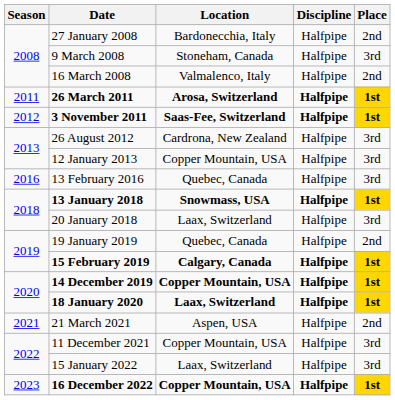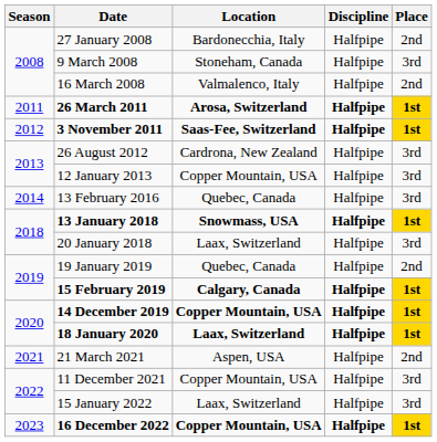 <table class="wikitable">
 <tr>
 <th>Season</th>
 <th>Date</th>
 <th>Location</th>
 <th>Discipline</th>
 <th>Place</th>
 </tr>
 <tr align=center>
 <td align=center rowspan=3><a href='#'>2008</a></td>
 <td align=left>27 January 2008</td>
 <td> Bardonecchia, Italy</td>
 <td>Halfpipe</td>
 <td>2nd</td>
 </tr>
 <tr align=center>
 <td align=left>9 March 2008</td>
 <td> Stoneham, Canada</td>
 <td>Halfpipe</td>
 <td>3rd</td>
 </tr>
 <tr align=center>
 <td align=left>16 March 2008</td>
 <td> Valmalenco, Italy</td>
 <td>Halfpipe</td>
 <td>2nd</td>
 </tr>
 <tr>
 <td align=center><a href='#'>2011</a></td>
 <td align=left><strong>26 March 2011</strong></td>
 <td align=center> <strong>Arosa, Switzerland</strong></td>
 <td align=center><strong>Halfpipe</strong></td>
 <td align=center style="background:gold;"><strong>1st</strong></td>
 </tr>
 <tr>
 <td align=center><a href='#'>2012</a></td>
 <td align=left><strong>3 November 2011</strong></td>
 <td align=center> <strong>Saas-Fee, Switzerland</strong></td>
 <td align=center><strong>Halfpipe</strong></td>
 <td align=center style="background:gold;"><strong>1st</strong></td>
 </tr>
 <tr>
 <td align=center rowspan=2><a href='#'>2013</a></td>
 <td align=left>26 August 2012</td>
 <td align=center> Cardrona, New Zealand</td>
 <td align=center>Halfpipe</td>
 <td align=center>3rd</td>
 </tr>
 <tr align=center>
 <td align=left>12 January 2013</td>
 <td> Copper Mountain, USA</td>
 <td align=center>Halfpipe</td>
 <td align=center>3rd</td>
 </tr>
 <tr>
-<td align=center><a href='#'>2016</a></td>
+<td align=center><a href='#'>2014</a></td>
 <td align=left>13 February 2016</td>
 <td align=center> Quebec, Canada</td>
 <td align=center>Halfpipe</td>
 <td align=center>3rd</td>
 </tr>
 <tr>
 <td align=center rowspan=2><a href='#'>2018</a></td>
 <td align=left><strong>13 January 2018</strong></td>
 <td align=center> <strong>Snowmass, USA</strong></td>
 <td align=center><strong>Halfpipe</strong></td>
 <td align=center style="background:gold;"><strong>1st</strong></td>
 </tr>
 <tr align=center>
 <td align=left>20 January 2018</td>
 <td> Laax, Switzerland</td>
 <td>Halfpipe</td>
 <td>3rd</td>
 </tr>
 <tr>
 <td align=center rowspan=2><a href='#'>2019</a></td>
 <td align=left>19 January 2019</td>
 <td align=center> Quebec, Canada</td>
 <td align=center>Halfpipe</td>
 <td align=center>2nd</td>
 </tr>
 <tr align=center>
 <td align=left><strong>15 February 2019</strong></td>
 <td> <strong>Calgary, Canada</strong></td>
 <td><strong>Halfpipe</strong></td>
 <td align=center style="background:gold;"><strong>1st</strong></td>
 </tr>
 <tr>
 <td align=center rowspan=2><a href='#'>2020</a></td>
 <td align=left><strong>14 December 2019</strong></td>
 <td align=center> <strong>Copper Mountain, USA</strong></td>
 <td align=center><strong>Halfpipe</strong></td>
 <td align=center style="background:gold;"><strong>1st</strong></td>
 </tr>
 <tr align=center>
 <td align=left><strong>18 January 2020</strong></td>
 <td> <strong>Laax, Switzerland</strong></td>
 <td align=center><strong>Halfpipe</strong></td>
 <td align=center style="background:gold;"><strong>1st</strong></td>
 </tr>
 <tr>
 <td align=center><a href='#'>2021</a></td>
 <td align=left>21 March 2021</td>
 <td align=center> Aspen, USA</td>
 <td align=center>Halfpipe</td>
 <td align=center>2nd</td>
 </tr>
 <tr>
 <td align=center rowspan=2><a href='#'>2022</a></td>
 <td align=left>11 December 2021</td>
 <td align=center> Copper Mountain, USA</td>
 <td align=center>Halfpipe</td>
 <td align=center>3rd</td>
 </tr>
 <tr align=center>
 <td align=left>15 January 2022</td>
 <td> Laax, Switzerland</td>
 <td align=center>Halfpipe</td>
 <td align=center>3rd</td>
 </tr>
 <tr>
 <td align=center rowspan=1><a href='#'>2023</a></td>
 <td align=left><strong>16 December 2022</strong></td>
 <td align=center> <strong>Copper Mountain, USA</strong></td>
 <td align=center><strong>Halfpipe</strong></td>
 <td align=center style="background:gold;"><strong>1st</strong></td>
 </tr>
 </table>
